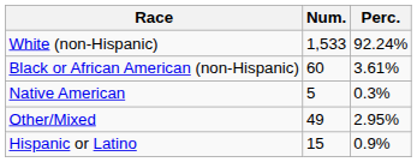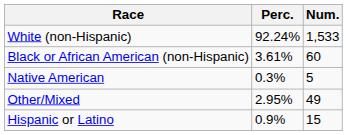 <table class="wikitable">
 <tr>
 <th>Race</th>
+<th>Perc.</th>
 <th>Num.</th>
-<th>Perc.</th>
 </tr>
 <tr>
 <td><a href='#'>White</a> (non-Hispanic)</td>
+<td>92.24%</td>
 <td>1,533</td>
-<td>92.24%</td>
 </tr>
 <tr>
 <td><a href='#'>Black or African American</a> (non-Hispanic)</td>
+<td>3.61%</td>
 <td>60</td>
-<td>3.61%</td>
 </tr>
 <tr>
 <td><a href='#'>Native American</a></td>
+<td>0.3%</td>
 <td>5</td>
-<td>0.3%</td>
 </tr>
 <tr>
 <td><a href='#'>Other/Mixed</a></td>
+<td>2.95%</td>
 <td>49</td>
-<td>2.95%</td>
 </tr>
 <tr>
 <td><a href='#'>Hispanic</a> or <a href='#'>Latino</a></td>
+<td>0.9%</td>
 <td>15</td>
-<td>0.9%</td>
 </tr>
 </table>
